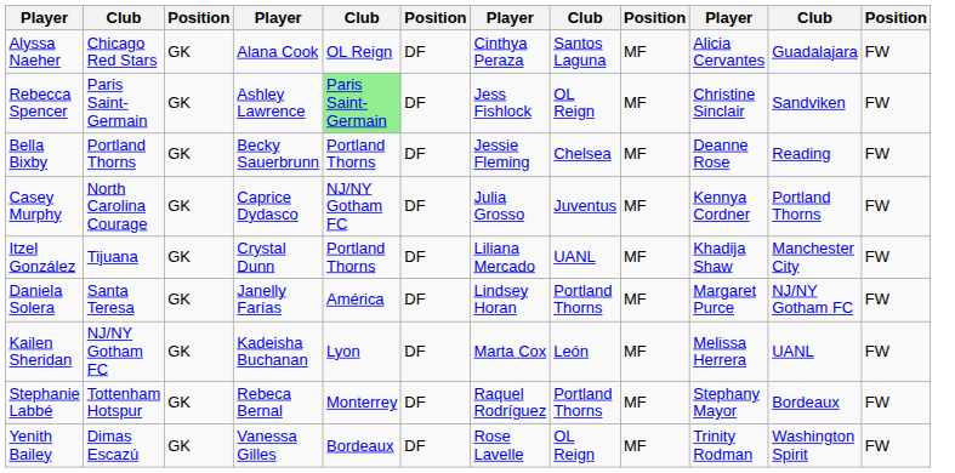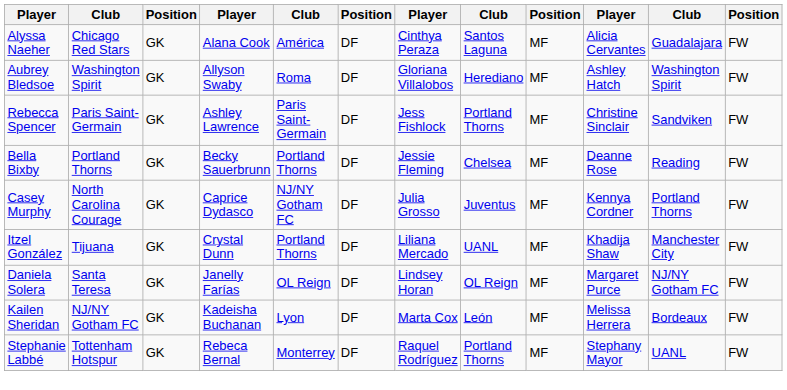 <table class="wikitable">
 <tr>
 <th>Player</th>
 <th>Club</th>
 <th>Position</th>
 <th>Player</th>
 <th>Club</th>
 <th>Position</th>
 <th>Player</th>
 <th>Club</th>
 <th>Position</th>
 <th>Player</th>
 <th>Club</th>
 <th>Position</th>
 </tr>
 <tr>
 <td> <a href='#'>Alyssa Naeher</a></td>
 <td> <a href='#'>Chicago Red Stars</a></td>
 <td>GK</td>
 <td> <a href='#'>Alana Cook</a></td>
-<td> <a href='#'>OL Reign</a></td>
+<td> <a href='#'>América</a></td>
 <td>DF</td>
 <td> <a href='#'>Cinthya Peraza</a></td>
 <td> <a href='#'>Santos Laguna</a></td>
 <td>MF</td>
 <td> <a href='#'>Alicia Cervantes</a></td>
 <td> <a href='#'>Guadalajara</a></td>
 <td>FW</td>
 </tr>
 <tr>
+<td> <a href='#'>Aubrey Bledsoe</a></td>
+<td> <a href='#'>Washington Spirit</a></td>
+<td>GK</td>
+<td> <a href='#'>Allyson Swaby</a></td>
+<td> <a href='#'>Roma</a></td>
+<td>DF</td>
+<td> <a href='#'>Gloriana Villalobos</a></td>
+<td> <a href='#'>Herediano</a></td>
+<td>MF</td>
+<td> <a href='#'>Ashley Hatch</a></td>
+<td> <a href='#'>Washington Spirit</a></td>
+<td>FW</td>
+</tr>
+<tr>
 <td> <a href='#'>Rebecca Spencer</a></td>
 <td> <a href='#'>Paris Saint-Germain</a></td>
 <td>GK</td>
 <td> <a href='#'>Ashley Lawrence</a></td>
-<td style="background: lightgreen;"> <a href='#'>Paris Saint-Germain</a></td>
+<td> <a href='#'>Paris Saint-Germain</a></td>
 <td>DF</td>
 <td> <a href='#'>Jess Fishlock</a></td>
-<td> <a href='#'>OL Reign</a></td>
+<td> <a href='#'>Portland Thorns</a></td>
 <td>MF</td>
 <td> <a href='#'>Christine Sinclair</a></td>
 <td> <a href='#'>Sandviken</a></td>
 <td>FW</td>
 </tr>
 <tr>
 <td> <a href='#'>Bella Bixby</a></td>
 <td> <a href='#'>Portland Thorns</a></td>
 <td>GK</td>
 <td> <a href='#'>Becky Sauerbrunn</a></td>
 <td> <a href='#'>Portland Thorns</a></td>
 <td>DF</td>
 <td> <a href='#'>Jessie Fleming</a></td>
 <td> <a href='#'>Chelsea</a></td>
 <td>MF</td>
 <td> <a href='#'>Deanne Rose</a></td>
 <td> <a href='#'>Reading</a></td>
 <td>FW</td>
 </tr>
 <tr>
 <td> <a href='#'>Casey Murphy</a></td>
 <td> <a href='#'>North Carolina Courage</a></td>
 <td>GK</td>
 <td> <a href='#'>Caprice Dydasco</a></td>
 <td> <a href='#'>NJ/NY Gotham FC</a></td>
 <td>DF</td>
 <td> <a href='#'>Julia Grosso</a></td>
 <td> <a href='#'>Juventus</a></td>
 <td>MF</td>
 <td> <a href='#'>Kennya Cordner</a></td>
 <td> <a href='#'>Portland Thorns</a></td>
 <td>FW</td>
 </tr>
 <tr>
 <td> <a href='#'>Itzel González</a></td>
 <td> <a href='#'>Tijuana</a></td>
 <td>GK</td>
 <td> <a href='#'>Crystal Dunn</a></td>
 <td> <a href='#'>Portland Thorns</a></td>
 <td>DF</td>
 <td> <a href='#'>Liliana Mercado</a></td>
 <td> <a href='#'>UANL</a></td>
 <td>MF</td>
 <td> <a href='#'>Khadija Shaw</a></td>
 <td> <a href='#'>Manchester City</a></td>
 <td>FW</td>
 </tr>
 <tr>
 <td> <a href='#'>Daniela Solera</a></td>
 <td> <a href='#'>Santa Teresa</a></td>
 <td>GK</td>
 <td> <a href='#'>Janelly Farías</a></td>
-<td> <a href='#'>América</a></td>
+<td> <a href='#'>OL Reign</a></td>
 <td>DF</td>
 <td> <a href='#'>Lindsey Horan</a></td>
-<td> <a href='#'>Portland Thorns</a></td>
+<td> <a href='#'>OL Reign</a></td>
 <td>MF</td>
 <td> <a href='#'>Margaret Purce</a></td>
 <td> <a href='#'>NJ/NY Gotham FC</a></td>
 <td>FW</td>
 </tr>
 <tr>
 <td> <a href='#'>Kailen Sheridan</a></td>
 <td> <a href='#'>NJ/NY Gotham FC</a></td>
 <td>GK</td>
 <td> <a href='#'>Kadeisha Buchanan</a></td>
 <td> <a href='#'>Lyon</a></td>
 <td>DF</td>
 <td> <a href='#'>Marta Cox</a></td>
 <td> <a href='#'>León</a></td>
 <td>MF</td>
 <td> <a href='#'>Melissa Herrera</a></td>
-<td> <a href='#'>UANL</a></td>
+<td> <a href='#'>Bordeaux</a></td>
 <td>FW</td>
 </tr>
 <tr>
 <td> <a href='#'>Stephanie Labbé</a></td>
 <td> <a href='#'>Tottenham Hotspur</a></td>
 <td>GK</td>
 <td> <a href='#'>Rebeca Bernal</a></td>
 <td> <a href='#'>Monterrey</a></td>
 <td>DF</td>
 <td> <a href='#'>Raquel Rodríguez</a></td>
 <td> <a href='#'>Portland Thorns</a></td>
 <td>MF</td>
 <td> <a href='#'>Stephany Mayor</a></td>
-<td> <a href='#'>Bordeaux</a></td>
-<td>FW</td>
-</tr>
-<tr>
-<td> <a href='#'>Yenith Bailey</a></td>
-<td> <a href='#'>Dimas Escazú</a></td>
-<td>GK</td>
-<td> <a href='#'>Vanessa Gilles</a></td>
-<td> <a href='#'>Bordeaux</a></td>
-<td>DF</td>
-<td> <a href='#'>Rose Lavelle</a></td>
-<td> <a href='#'>OL Reign</a></td>
-<td>MF</td>
-<td> <a href='#'>Trinity Rodman</a></td>
-<td> <a href='#'>Washington Spirit</a></td>
+<td> <a href='#'>UANL</a></td>
 <td>FW</td>
 </tr>
 </table>
